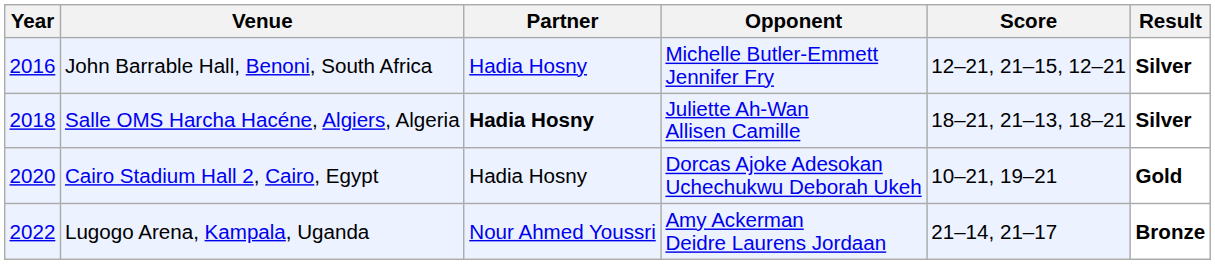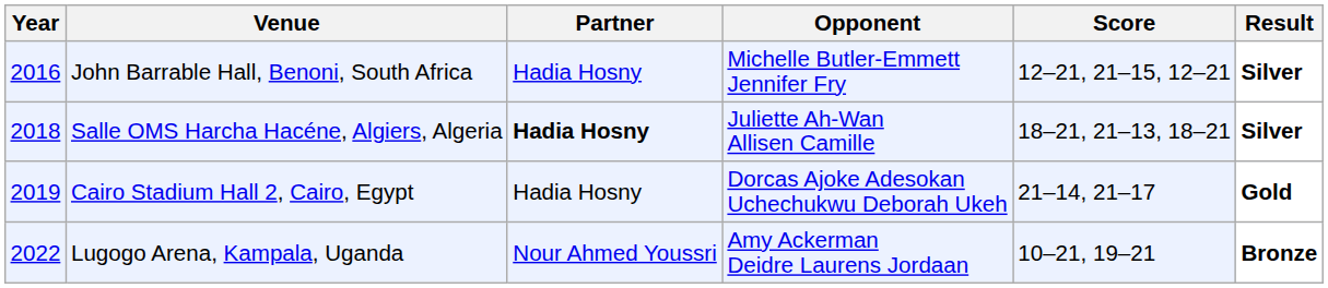 <table class="sortable wikitable" style="font-size: 90%">
 <tr>
 <th>Year</th>
 <th>Venue</th>
 <th>Partner</th>
 <th>Opponent</th>
 <th>Score</th>
 <th>Result</th>
 </tr>
 <tr style="background:#ECF2FF">
 <td align="center"><a href='#'>2016</a></td>
 <td align="left">John Barrable Hall, <a href='#'>Benoni</a>, South Africa</td>
 <td align="left"> <a href='#'>Hadia Hosny</a></td>
 <td align="left"> <a href='#'>Michelle Butler-Emmett</a><br> <a href='#'>Jennifer Fry</a></td>
 <td align="left">12–21, 21–15, 12–21</td>
 <td style="text-align:left; background:white"> <strong>Silver</strong></td>
 </tr>
 <tr style="background:#ECF2FF">
 <td align="center"><a href='#'>2018</a></td>
 <td align="left"><a href='#'>Salle OMS Harcha Hacéne</a>, <a href='#'>Algiers</a>, Algeria</td>
 <td align="left"><strong> Hadia Hosny</strong></td>
 <td align="left"> <a href='#'>Juliette Ah-Wan</a><br> <a href='#'>Allisen Camille</a></td>
 <td align="left">18–21, 21–13, 18–21</td>
 <td style="text-align:left; background:white"> <strong>Silver</strong></td>
 </tr>
 <tr style="background:#ECF2FF">
-<td align="center"><a href='#'>2020</a></td>
+<td align="center"><a href='#'>2019</a></td>
 <td align="left"><a href='#'>Cairo Stadium Hall 2</a>, <a href='#'>Cairo</a>, Egypt</td>
 <td align="left"> Hadia Hosny</td>
 <td align="left"> <a href='#'>Dorcas Ajoke Adesokan</a><br> <a href='#'>Uchechukwu Deborah Ukeh</a></td>
-<td align="left">10–21, 19–21</td>
+<td align="left">21–14, 21–17</td>
 <td style="text-align:left; background:white"> <strong>Gold</strong></td>
 </tr>
 <tr style="background:#ECF2FF">
 <td align="center"><a href='#'>2022</a></td>
 <td align="left">Lugogo Arena, <a href='#'>Kampala</a>, Uganda</td>
 <td align="left"> <a href='#'>Nour Ahmed Youssri</a></td>
 <td align="left"> <a href='#'>Amy Ackerman</a><br> <a href='#'>Deidre Laurens Jordaan</a></td>
-<td align="left">21–14, 21–17</td>
+<td align="left">10–21, 19–21</td>
 <td style="text-align:left; background:white"> <strong>Bronze</strong></td>
 </tr>
 </table>
